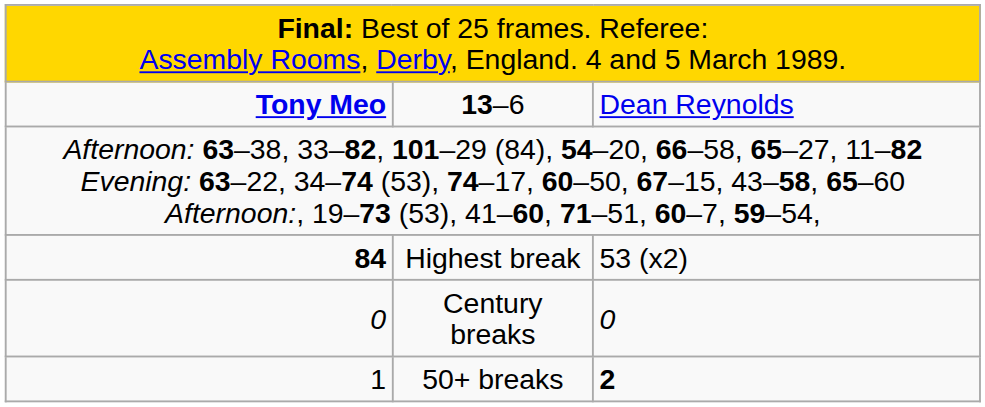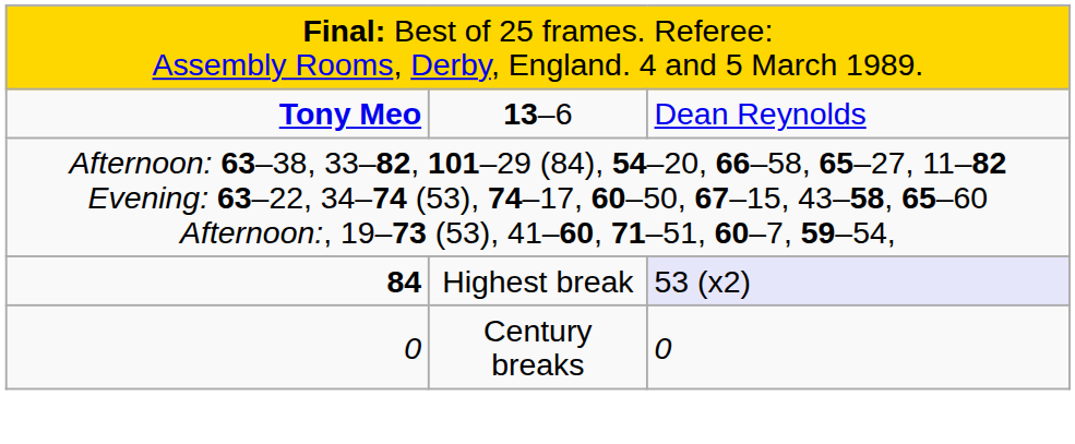 <table class="wikitable" style="font-size: 95%; margin: 1em auto 1em auto;">
 <tr>
 <td colspan="3" align="center" bgcolor="#ffd700"><strong>Final:</strong> Best of 25 frames. Referee: <br><a href='#'>Assembly Rooms</a>, <a href='#'>Derby</a>, England. 4 and 5 March 1989.</td>
 </tr>
 <tr>
 <td width="200" align="right"><strong><a href='#'>Tony Meo</a></strong> <br></td>
 <td width="100" align="center"><strong>13</strong>–6</td>
 <td width="200"><a href='#'>Dean Reynolds</a> <br></td>
 </tr>
 <tr>
 <td colspan="3" align="center" style="font-size: 100%"><em>Afternoon:</em> <strong>63</strong>–38, 33–<strong>82</strong>, <strong>101</strong>–29 (84), <strong>54</strong>–20, <strong>66</strong>–58, <strong>65</strong>–27, 11–<strong>82</strong> <br><em>Evening:</em> <strong>63</strong>–22, 34–<strong>74</strong> (53), <strong>74</strong>–17, <strong>60</strong>–50, <strong>67</strong>–15, 43–<strong>58</strong>, <strong>65</strong>–60 <br><em>Afternoon:</em>, 19–<strong>73</strong> (53), 41–<strong>60</strong>, <strong>71</strong>–51, <strong>60</strong>–7, <strong>59</strong>–54,</td>
 </tr>
 <tr>
 <td align="right"><strong>84</strong></td>
 <td align="center">Highest break</td>
-<td align="left">53 (x2)</td>
+<td align="left" style="background: lavender;">53 (x2)</td>
 </tr>
 <tr>
 <td align="right"><em>0</em></td>
 <td align="center">Century breaks</td>
 <td align="left"><em>0</em></td>
 </tr>
-<tr>
-<td align="right">1</td>
-<td align="center">50+ breaks</td>
-<td align="left"><strong>2</strong></td>
-</tr>
 </table>
